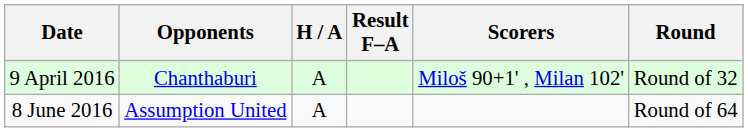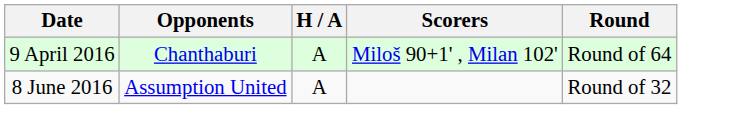 <table class="wikitable" style="text-align:center">
 <tr>
 <th>Date</th>
 <th>Opponents</th>
 <th>H / A</th>
-<th>Result<br>F–A</th>
 <th>Scorers</th>
 <th>Round</th>
 </tr>
 <tr bgcolor="#ddffdd">
 <td>9 April 2016</td>
 <td><a href='#'>Chanthaburi</a></td>
 <td>A</td>
-<td> </td>
 <td><a href='#'>Miloš</a> 90+1' , <a href='#'>Milan</a> 102'</td>
-<td>Round of 32</td>
+<td>Round of 64</td>
 </tr>
 <tr bgcolor=>
 <td>8 June 2016</td>
 <td><a href='#'>Assumption United</a></td>
 <td>A</td>
 <td></td>
-<td></td>
-<td>Round of 64</td>
+<td>Round of 32</td>
 </tr>
 </table>
